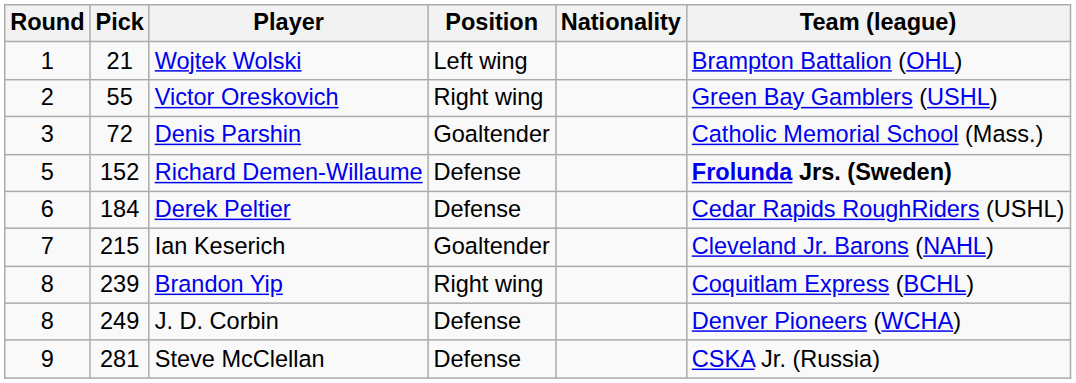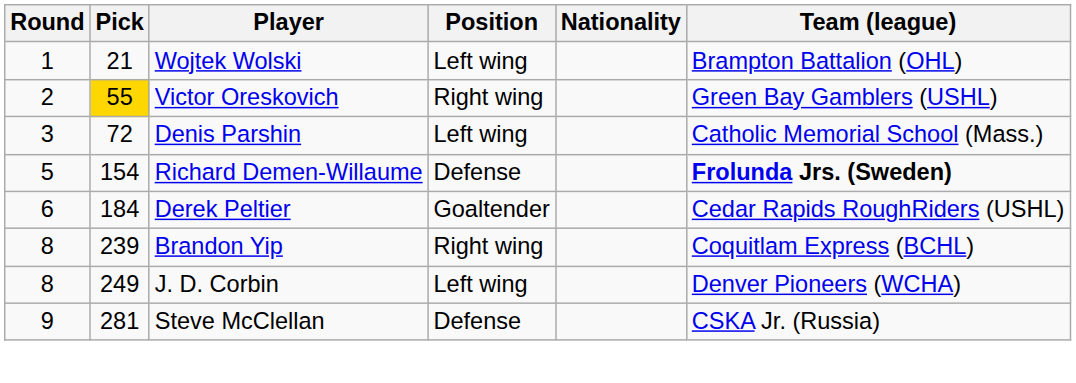 <table class="wikitable" style="text-align:left">
 <tr>
 <th>Round</th>
 <th>Pick</th>
 <th>Player</th>
 <th>Position</th>
 <th>Nationality</th>
 <th>Team (league)</th>
 </tr>
 <tr>
 <td style="text-align:center">1</td>
 <td style="text-align:center">21</td>
 <td><a href='#'>Wojtek Wolski</a></td>
 <td>Left wing</td>
 <td></td>
 <td><a href='#'>Brampton Battalion</a> (<a href='#'>OHL</a>)</td>
 </tr>
 <tr>
 <td style="text-align:center">2</td>
-<td style="text-align:center">55</td>
+<td style="background: gold; text-align:center">55</td>
 <td><a href='#'>Victor Oreskovich</a></td>
 <td>Right wing</td>
 <td></td>
 <td><a href='#'>Green Bay Gamblers</a> (<a href='#'>USHL</a>)</td>
 </tr>
 <tr>
 <td style="text-align:center">3</td>
 <td style="text-align:center">72</td>
 <td><a href='#'>Denis Parshin</a></td>
-<td>Goaltender</td>
+<td>Left wing</td>
 <td></td>
 <td><a href='#'>Catholic Memorial School</a> (Mass.)</td>
 </tr>
 <tr>
 <td style="text-align:center">5</td>
-<td style="text-align:center">152</td>
+<td style="text-align:center">154</td>
 <td><a href='#'>Richard Demen-Willaume</a></td>
 <td>Defense</td>
 <td></td>
 <td><strong><a href='#'>Frolunda</a> Jrs. (Sweden)</strong></td>
 </tr>
 <tr>
 <td style="text-align:center">6</td>
 <td style="text-align:center">184</td>
 <td><a href='#'>Derek Peltier</a></td>
-<td>Defense</td>
+<td>Goaltender</td>
 <td></td>
 <td><a href='#'>Cedar Rapids RoughRiders</a> (USHL)</td>
-</tr>
-<tr>
-<td style="text-align:center">7</td>
-<td style="text-align:center">215</td>
-<td>Ian Keserich</td>
-<td>Goaltender</td>
-<td></td>
-<td><a href='#'>Cleveland Jr. Barons</a> (<a href='#'>NAHL</a>)</td>
 </tr>
 <tr>
 <td style="text-align:center">8</td>
 <td style="text-align:center">239</td>
 <td><a href='#'>Brandon Yip</a></td>
 <td>Right wing</td>
 <td></td>
 <td><a href='#'>Coquitlam Express</a> (<a href='#'>BCHL</a>)</td>
 </tr>
 <tr>
 <td style="text-align:center">8</td>
 <td style="text-align:center">249</td>
 <td>J. D. Corbin</td>
-<td>Defense</td>
+<td>Left wing</td>
 <td></td>
 <td><a href='#'>Denver Pioneers</a> (<a href='#'>WCHA</a>)</td>
 </tr>
 <tr>
 <td style="text-align:center">9</td>
 <td style="text-align:center">281</td>
 <td>Steve McClellan</td>
 <td>Defense</td>
 <td></td>
 <td><a href='#'>CSKA</a> Jr. (Russia)</td>
 </tr>
 </table>
